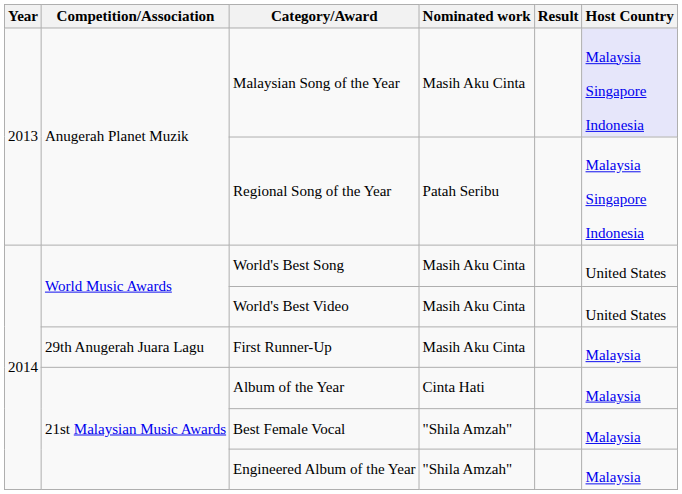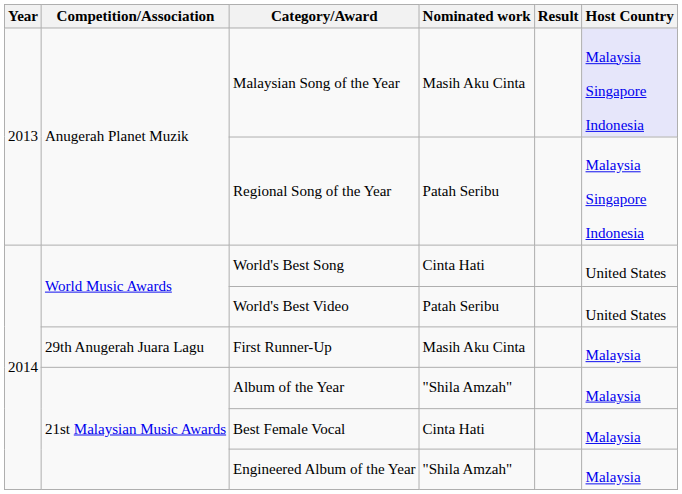 <table class="wikitable">
 <tr>
 <th>Year</th>
 <th>Competition/Association</th>
 <th>Category/Award</th>
 <th>Nominated work</th>
 <th>Result</th>
 <th>Host Country</th>
 </tr>
 <tr>
 <td rowspan=2>2013</td>
 <td rowspan=2>Anugerah Planet Muzik</td>
 <td>Malaysian Song of the Year</td>
 <td>Masih Aku Cinta</td>
 <td></td>
 <td style="background: lavender;"> <br> <a href='#'>Malaysia</a> <br>  <br> <a href='#'>Singapore</a> <br>  <br> <a href='#'>Indonesia</a></td>
 </tr>
 <tr>
 <td>Regional Song of the Year</td>
 <td>Patah Seribu</td>
 <td></td>
 <td> <br> <a href='#'>Malaysia</a> <br>  <br> <a href='#'>Singapore</a> <br>  <br> <a href='#'>Indonesia</a></td>
 </tr>
 <tr>
 <td rowspan=8>2014</td>
 <td rowspan=2><a href='#'>World Music Awards</a></td>
 <td>World's Best Song</td>
-<td>Masih Aku Cinta</td>
+<td>Cinta Hati</td>
 <td></td>
 <td> <br> United States</td>
 </tr>
 <tr>
 <td>World's Best Video</td>
-<td>Masih Aku Cinta</td>
+<td>Patah Seribu</td>
 <td></td>
 <td> <br> United States</td>
 </tr>
 <tr>
 <td>29th Anugerah Juara Lagu</td>
 <td>First Runner-Up</td>
 <td>Masih Aku Cinta</td>
 <td></td>
 <td> <br> <a href='#'>Malaysia</a></td>
 </tr>
 <tr>
 <td rowspan=4>21st <a href='#'>Malaysian Music Awards</a></td>
 <td>Album of the Year</td>
-<td>Cinta Hati</td>
+<td>"Shila Amzah"</td>
 <td></td>
 <td> <br> <a href='#'>Malaysia</a></td>
 </tr>
 <tr>
 <td>Best Female Vocal</td>
-<td>"Shila Amzah"</td>
+<td>Cinta Hati</td>
 <td></td>
 <td> <br> <a href='#'>Malaysia</a></td>
 </tr>
 <tr>
 <td>Engineered Album of the Year</td>
 <td>"Shila Amzah"</td>
 <td></td>
 <td> <br> <a href='#'>Malaysia</a></td>
 </tr>
 </table>
